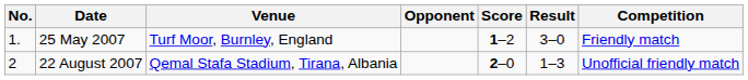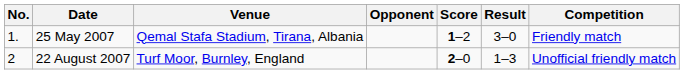 <table class="wikitable sortable">
 <tr>
 <th>No.</th>
 <th>Date</th>
 <th>Venue</th>
 <th>Opponent</th>
 <th>Score</th>
 <th>Result</th>
 <th>Competition</th>
 </tr>
 <tr>
 <td>1.</td>
 <td>25 May 2007</td>
-<td><a href='#'>Turf Moor</a>, <a href='#'>Burnley</a>, England</td>
+<td><a href='#'>Qemal Stafa Stadium</a>, <a href='#'>Tirana</a>, Albania</td>
 <td></td>
 <td align="center"><strong>1</strong>–2</td>
 <td align="center">3–0</td>
 <td><a href='#'>Friendly match</a></td>
 </tr>
 <tr>
 <td>2</td>
 <td>22 August 2007</td>
-<td><a href='#'>Qemal Stafa Stadium</a>, <a href='#'>Tirana</a>, Albania</td>
+<td><a href='#'>Turf Moor</a>, <a href='#'>Burnley</a>, England</td>
 <td></td>
 <td align="center"><strong>2</strong>–0</td>
 <td align="center">1–3</td>
 <td><a href='#'>Unofficial friendly match</a></td>
 </tr>
 </table>
